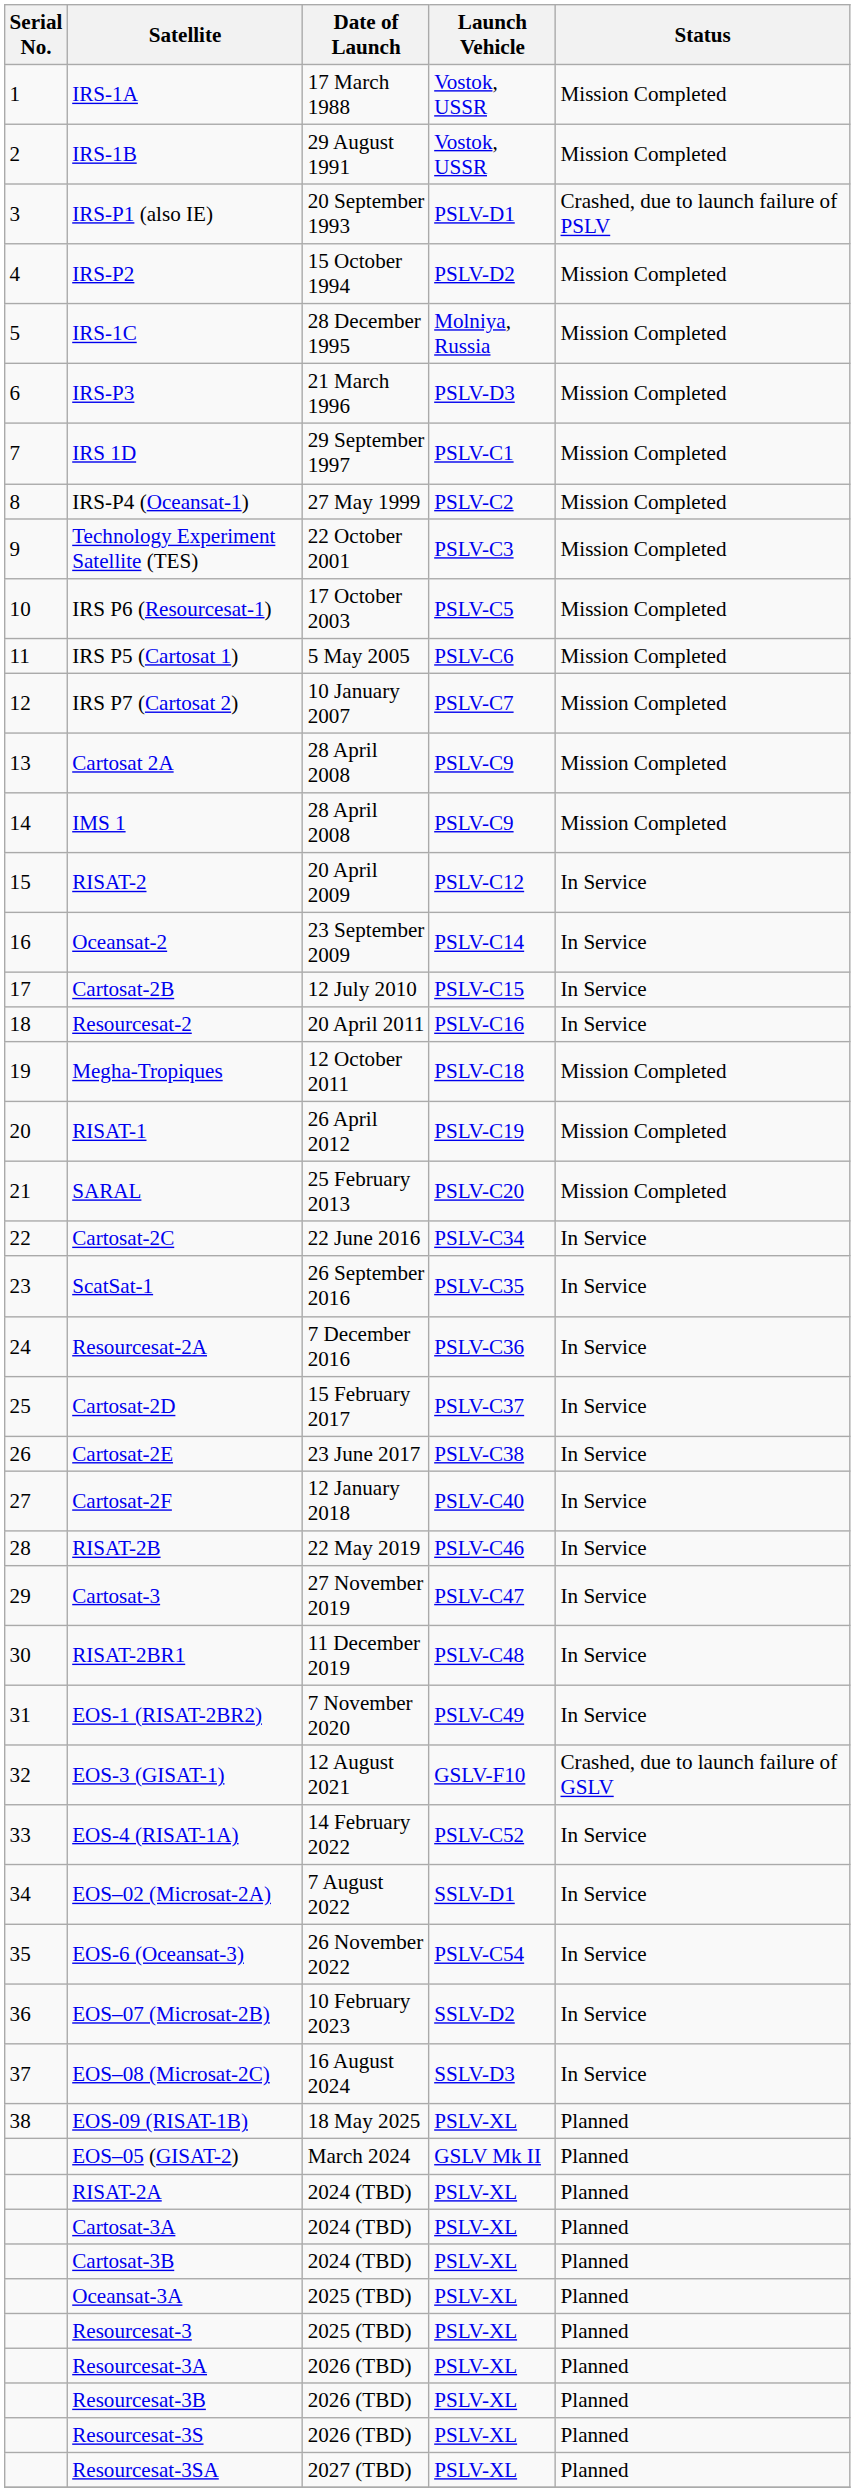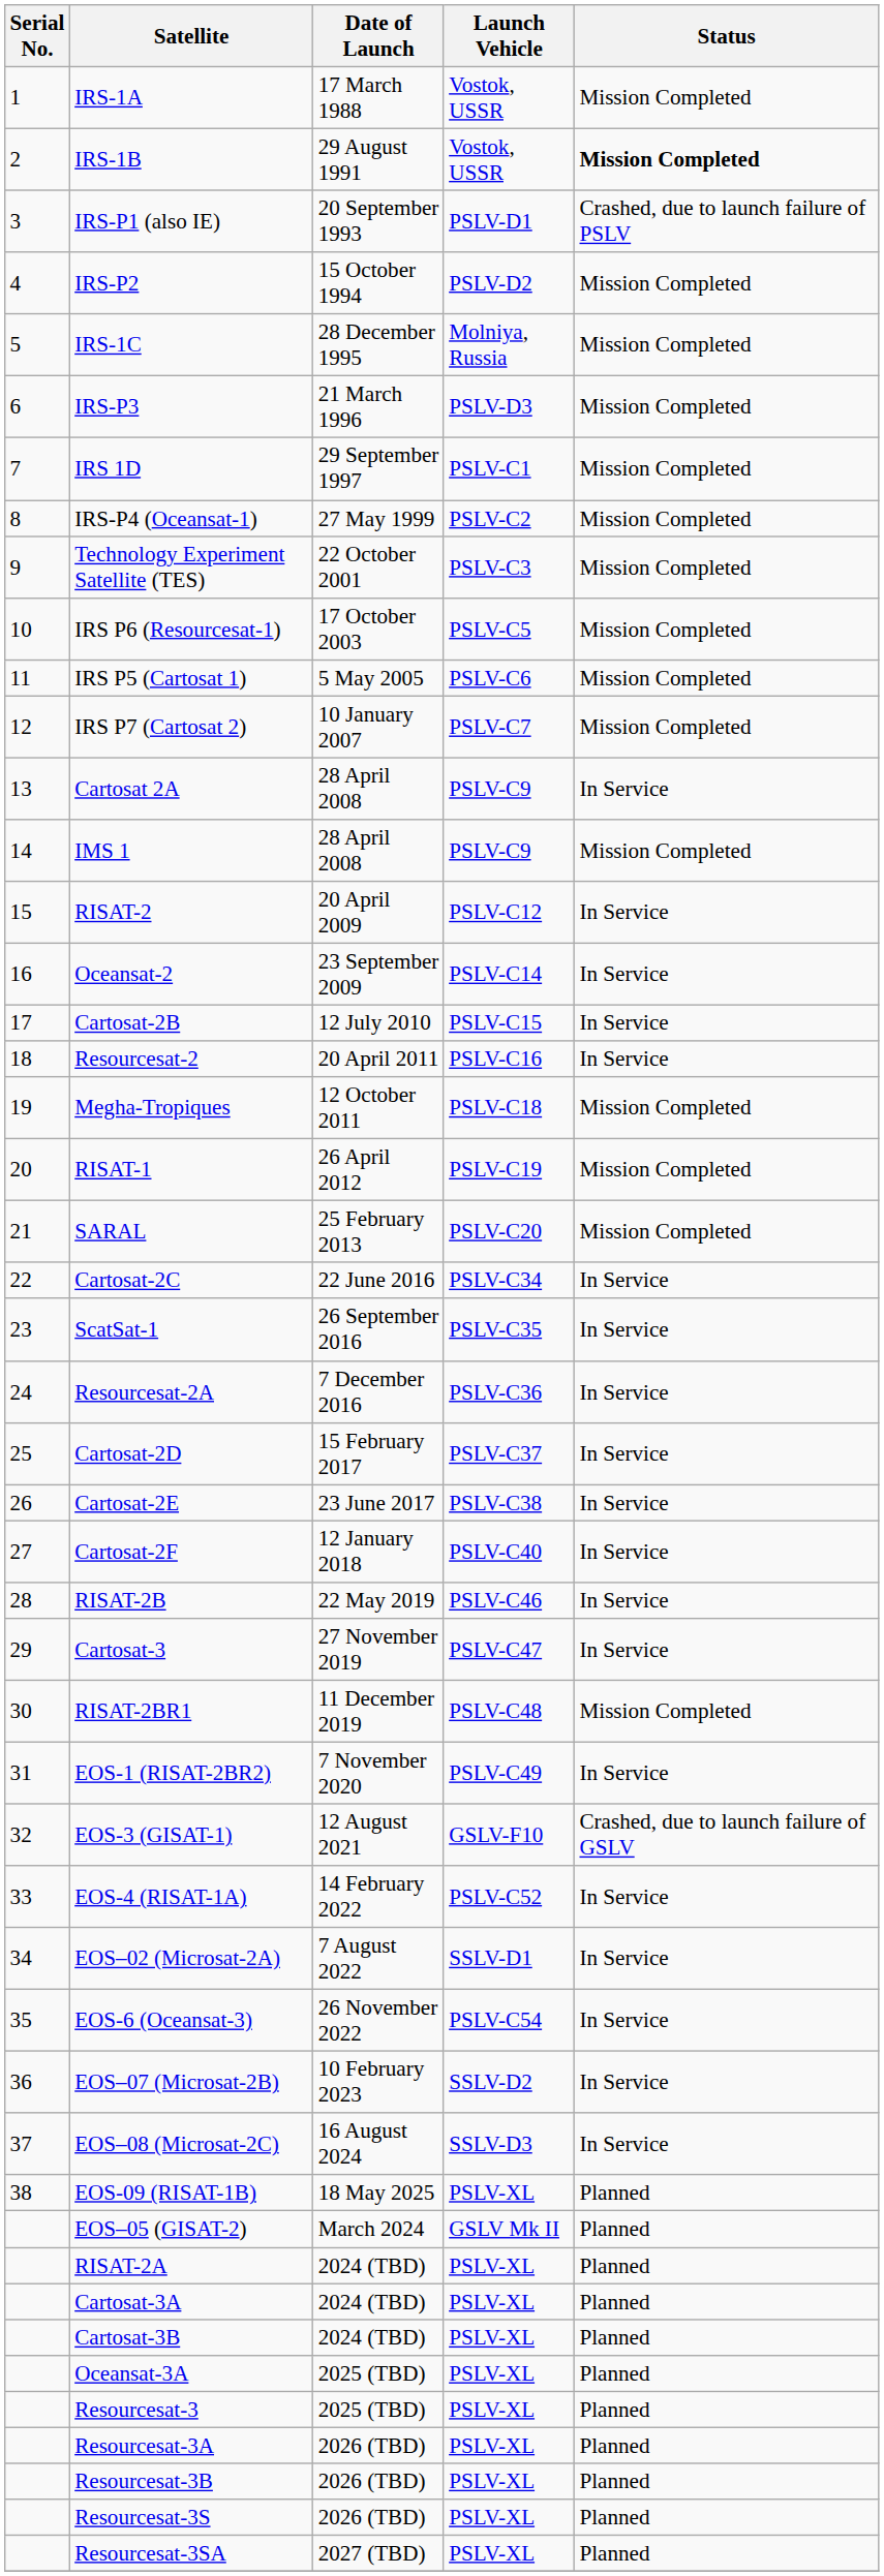 <table class="wikitable" style="font-size: 95%;">
 <tr>
 <th width=7%>Serial No.</th>
 <th width=28%>Satellite</th>
 <th width=15%>Date of Launch</th>
 <th width=15%>Launch Vehicle</th>
 <th width=35%>Status</th>
 </tr>
 <tr>
 <td>1</td>
 <td><a href='#'>IRS-1A</a></td>
 <td>17 March 1988</td>
 <td><a href='#'>Vostok</a>, <a href='#'>USSR</a></td>
 <td>Mission Completed</td>
 </tr>
 <tr>
 <td>2</td>
 <td><a href='#'>IRS-1B</a></td>
 <td>29 August 1991</td>
 <td><a href='#'>Vostok</a>, <a href='#'>USSR</a></td>
-<td>Mission Completed</td>
+<td><strong>Mission Completed</strong></td>
 </tr>
 <tr>
 <td>3</td>
 <td><a href='#'>IRS-P1</a> (also IE)</td>
 <td>20 September 1993</td>
 <td><a href='#'>PSLV-D1</a></td>
 <td>Crashed, due to launch failure of <a href='#'>PSLV</a></td>
 </tr>
 <tr>
 <td>4</td>
 <td><a href='#'>IRS-P2</a></td>
 <td>15 October 1994</td>
 <td><a href='#'>PSLV-D2</a></td>
 <td>Mission Completed</td>
 </tr>
 <tr>
 <td>5</td>
 <td><a href='#'>IRS-1C</a></td>
 <td>28 December 1995</td>
 <td><a href='#'>Molniya</a>, <a href='#'>Russia</a></td>
 <td>Mission Completed</td>
 </tr>
 <tr>
 <td>6</td>
 <td><a href='#'>IRS-P3</a></td>
 <td>21 March 1996</td>
 <td><a href='#'>PSLV-D3</a></td>
 <td>Mission Completed</td>
 </tr>
 <tr>
 <td>7</td>
 <td><a href='#'>IRS 1D</a></td>
 <td>29 September 1997</td>
 <td><a href='#'>PSLV-C1</a></td>
 <td>Mission Completed</td>
 </tr>
 <tr>
 <td>8</td>
 <td>IRS-P4 (<a href='#'>Oceansat-1</a>)</td>
 <td>27 May 1999</td>
 <td><a href='#'>PSLV-C2</a></td>
 <td>Mission Completed</td>
 </tr>
 <tr>
 <td>9</td>
 <td><a href='#'>Technology Experiment Satellite</a> (TES)</td>
 <td>22 October 2001</td>
 <td><a href='#'>PSLV-C3</a></td>
 <td>Mission Completed</td>
 </tr>
 <tr>
 <td>10</td>
 <td>IRS P6 (<a href='#'>Resourcesat-1</a>)</td>
 <td>17 October 2003</td>
 <td><a href='#'>PSLV-C5</a></td>
 <td>Mission Completed</td>
 </tr>
 <tr>
 <td>11</td>
 <td>IRS P5 (<a href='#'>Cartosat 1</a>)</td>
 <td>5 May 2005</td>
 <td><a href='#'>PSLV-C6</a></td>
 <td>Mission Completed</td>
 </tr>
 <tr>
 <td>12</td>
 <td>IRS P7 (<a href='#'>Cartosat 2</a>)</td>
 <td>10 January 2007</td>
 <td><a href='#'>PSLV-C7</a></td>
 <td>Mission Completed</td>
 </tr>
 <tr>
 <td>13</td>
 <td><a href='#'>Cartosat 2A</a></td>
 <td>28 April 2008</td>
 <td><a href='#'>PSLV-C9</a></td>
-<td>Mission Completed</td>
+<td>In Service</td>
 </tr>
 <tr>
 <td>14</td>
 <td><a href='#'>IMS 1</a></td>
 <td>28 April 2008</td>
 <td><a href='#'>PSLV-C9</a></td>
 <td>Mission Completed</td>
 </tr>
 <tr>
 <td>15</td>
 <td><a href='#'>RISAT-2</a></td>
 <td>20 April 2009</td>
 <td><a href='#'>PSLV-C12</a></td>
 <td>In Service</td>
 </tr>
 <tr>
 <td>16</td>
 <td><a href='#'>Oceansat-2</a></td>
 <td>23 September 2009</td>
 <td><a href='#'>PSLV-C14</a></td>
 <td>In Service</td>
 </tr>
 <tr>
 <td>17</td>
 <td><a href='#'>Cartosat-2B</a></td>
 <td>12 July 2010</td>
 <td><a href='#'>PSLV-C15</a></td>
 <td>In Service</td>
 </tr>
 <tr>
 <td>18</td>
 <td><a href='#'>Resourcesat-2</a></td>
 <td>20 April 2011</td>
 <td><a href='#'>PSLV-C16</a></td>
 <td>In Service</td>
 </tr>
 <tr>
 <td>19</td>
 <td><a href='#'>Megha-Tropiques</a></td>
 <td>12 October 2011</td>
 <td><a href='#'>PSLV-C18</a></td>
 <td>Mission Completed</td>
 </tr>
 <tr>
 <td>20</td>
 <td><a href='#'>RISAT-1</a></td>
 <td>26 April 2012</td>
 <td><a href='#'>PSLV-C19</a></td>
 <td>Mission Completed</td>
 </tr>
 <tr>
 <td>21</td>
 <td><a href='#'>SARAL</a></td>
 <td>25 February 2013</td>
 <td><a href='#'>PSLV-C20</a></td>
 <td>Mission Completed</td>
 </tr>
 <tr>
 <td>22</td>
 <td><a href='#'>Cartosat-2C</a></td>
 <td>22 June 2016</td>
 <td><a href='#'>PSLV-C34</a></td>
 <td>In Service</td>
 </tr>
 <tr>
 <td>23</td>
 <td><a href='#'>ScatSat-1</a></td>
 <td>26 September 2016</td>
 <td><a href='#'>PSLV-C35</a></td>
 <td>In Service</td>
 </tr>
 <tr>
 <td>24</td>
 <td><a href='#'>Resourcesat-2A</a></td>
 <td>7 December 2016</td>
 <td><a href='#'>PSLV-C36</a></td>
 <td>In Service</td>
 </tr>
 <tr>
 <td>25</td>
 <td><a href='#'>Cartosat-2D</a></td>
 <td>15 February 2017</td>
 <td><a href='#'>PSLV-C37</a></td>
 <td>In Service</td>
 </tr>
 <tr>
 <td>26</td>
 <td><a href='#'>Cartosat-2E</a></td>
 <td>23 June 2017</td>
 <td><a href='#'>PSLV-C38</a></td>
 <td>In Service</td>
 </tr>
 <tr>
 <td>27</td>
 <td><a href='#'>Cartosat-2F</a></td>
 <td>12 January 2018</td>
 <td><a href='#'>PSLV-C40</a></td>
 <td>In Service</td>
 </tr>
 <tr>
 <td>28</td>
 <td><a href='#'>RISAT-2B</a></td>
 <td>22 May 2019</td>
 <td><a href='#'>PSLV-C46</a></td>
 <td>In Service</td>
 </tr>
 <tr>
 <td>29</td>
 <td><a href='#'>Cartosat-3</a></td>
 <td>27 November 2019</td>
 <td><a href='#'>PSLV-C47</a></td>
 <td>In Service</td>
 </tr>
 <tr>
 <td>30</td>
 <td><a href='#'>RISAT-2BR1</a></td>
 <td>11 December 2019</td>
 <td><a href='#'>PSLV-C48</a></td>
-<td>In Service</td>
+<td>Mission Completed</td>
 </tr>
 <tr>
 <td>31</td>
 <td><a href='#'>EOS-1 (RISAT-2BR2)</a></td>
 <td>7 November 2020</td>
 <td><a href='#'>PSLV-C49</a></td>
 <td>In Service</td>
 </tr>
 <tr>
 <td>32</td>
 <td><a href='#'>EOS-3 (GISAT-1)</a></td>
 <td>12 August 2021</td>
 <td><a href='#'>GSLV-F10</a></td>
 <td>Crashed, due to launch failure of <a href='#'>GSLV</a></td>
 </tr>
 <tr>
 <td>33</td>
 <td><a href='#'>EOS-4 (RISAT-1A)</a></td>
 <td>14 February 2022</td>
 <td><a href='#'>PSLV-C52</a></td>
 <td>In Service</td>
 </tr>
 <tr>
 <td>34</td>
 <td><a href='#'>EOS–02 (Microsat-2A)</a></td>
 <td>7 August 2022</td>
 <td><a href='#'>SSLV-D1</a></td>
 <td>In Service</td>
 </tr>
 <tr>
 <td>35</td>
 <td><a href='#'>EOS-6 (Oceansat-3)</a></td>
 <td>26 November 2022</td>
 <td><a href='#'>PSLV-C54</a></td>
 <td>In Service</td>
 </tr>
 <tr>
 <td>36</td>
 <td><a href='#'>EOS–07 (Microsat-2B)</a></td>
 <td>10 February 2023</td>
 <td><a href='#'>SSLV-D2</a></td>
 <td>In Service</td>
 </tr>
 <tr>
 <td>37</td>
 <td><a href='#'>EOS–08 (Microsat-2C)</a></td>
 <td>16 August 2024</td>
 <td><a href='#'>SSLV-D3</a></td>
 <td>In Service</td>
 </tr>
 <tr>
 <td>38</td>
 <td><a href='#'>EOS-09 (RISAT-1B)</a></td>
 <td>18 May 2025</td>
 <td><a href='#'>PSLV-XL</a></td>
 <td>Planned</td>
 </tr>
 <tr>
 <td></td>
 <td><a href='#'>EOS–05</a> (<a href='#'>GISAT-2</a>)</td>
 <td>March 2024</td>
 <td><a href='#'>GSLV Mk II</a></td>
 <td>Planned</td>
 </tr>
 <tr>
 <td></td>
 <td><a href='#'>RISAT-2A</a></td>
 <td>2024 (TBD)</td>
 <td><a href='#'>PSLV-XL</a></td>
 <td>Planned</td>
 </tr>
 <tr>
 <td></td>
 <td><a href='#'>Cartosat-3A</a></td>
 <td>2024 (TBD)</td>
 <td><a href='#'>PSLV-XL</a></td>
 <td>Planned</td>
 </tr>
 <tr>
 <td></td>
 <td><a href='#'>Cartosat-3B</a></td>
 <td>2024 (TBD)</td>
 <td><a href='#'>PSLV-XL</a></td>
 <td>Planned</td>
 </tr>
 <tr>
 <td></td>
 <td><a href='#'>Oceansat-3A</a></td>
 <td>2025 (TBD)</td>
 <td><a href='#'>PSLV-XL</a></td>
 <td>Planned</td>
 </tr>
 <tr>
 <td></td>
 <td><a href='#'>Resourcesat-3</a></td>
 <td>2025 (TBD)</td>
 <td><a href='#'>PSLV-XL</a></td>
 <td>Planned</td>
 </tr>
 <tr>
 <td></td>
 <td><a href='#'>Resourcesat-3A</a></td>
 <td>2026 (TBD)</td>
 <td><a href='#'>PSLV-XL</a></td>
 <td>Planned</td>
 </tr>
 <tr>
 <td></td>
 <td><a href='#'>Resourcesat-3B</a></td>
 <td>2026 (TBD)</td>
 <td><a href='#'>PSLV-XL</a></td>
 <td>Planned</td>
 </tr>
 <tr>
 <td></td>
 <td><a href='#'>Resourcesat-3S</a></td>
 <td>2026 (TBD)</td>
 <td><a href='#'>PSLV-XL</a></td>
 <td>Planned</td>
 </tr>
 <tr>
 <td></td>
 <td><a href='#'>Resourcesat-3SA</a></td>
 <td>2027 (TBD)</td>
 <td><a href='#'>PSLV-XL</a></td>
 <td>Planned</td>
 </tr>
 <tr>
 </tr>
 </table>
